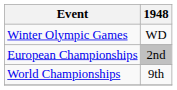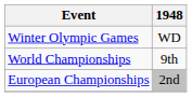 <table class="wikitable">
 <tr>
 <th>Event</th>
 <th>1948</th>
 </tr>
 <tr>
 <td><a href='#'>Winter Olympic Games</a></td>
 <td align="center">WD</td>
 </tr>
 <tr>
+<td><a href='#'>World Championships</a></td>
+<td align="center">9th</td>
+</tr>
+<tr>
 <td><a href='#'>European Championships</a></td>
 <td align="center" bgcolor="silver">2nd</td>
 </tr>
 <tr>
-<td><a href='#'>World Championships</a></td>
-<td align="center">9th</td>
-</tr>
-<tr>
 </tr>
 </table>
